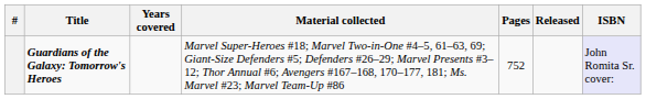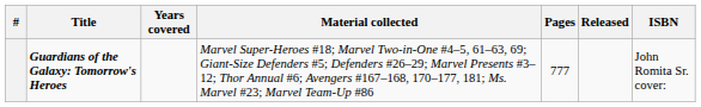 <table class="wikitable sortable" width="99%">
 <tr>
 <th class="unsortable" width="20px">#</th>
 <th>Title</th>
 <th>Years covered</th>
 <th class="unsortable">Material collected</th>
 <th>Pages</th>
 <th>Released</th>
 <th class="unsortable">ISBN</th>
 </tr>
 <tr>
 <th style="background-color: light grey;"></th>
 <td><strong><em>Guardians of the Galaxy: Tomorrow's Heroes</em></strong></td>
 <td></td>
 <td><em>Marvel Super-Heroes</em> #18; <em>Marvel Two-in-One</em> #4–5, 61–63, 69; <em>Giant-Size Defenders</em> #5; <em>Defenders</em> #26–29; <em>Marvel Presents</em> #3–12; <em>Thor Annual</em> #6; <em>Avengers</em> #167–168, 170–177, 181; <em>Ms. Marvel</em> #23; <em>Marvel Team-Up</em> #86</td>
-<td style="text-align: center;">752</td>
+<td style="text-align: center;">777</td>
 <td></td>
-<td style="background: lavender;">John Romita Sr. cover: </td>
+<td>John Romita Sr. cover: </td>
 </tr>
 </table>
